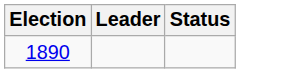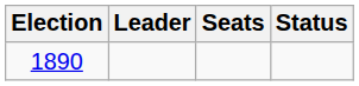 <table class="wikitable" style="text-align:center">
 <tr>
 <th>Election</th>
 <th>Leader</th>
+<th>Seats</th>
 <th>Status</th>
 </tr>
 <tr>
 <td><a href='#'>1890</a></td>
 <td></td>
 <td></td>
+<td></td>
 </tr>
 </table>
